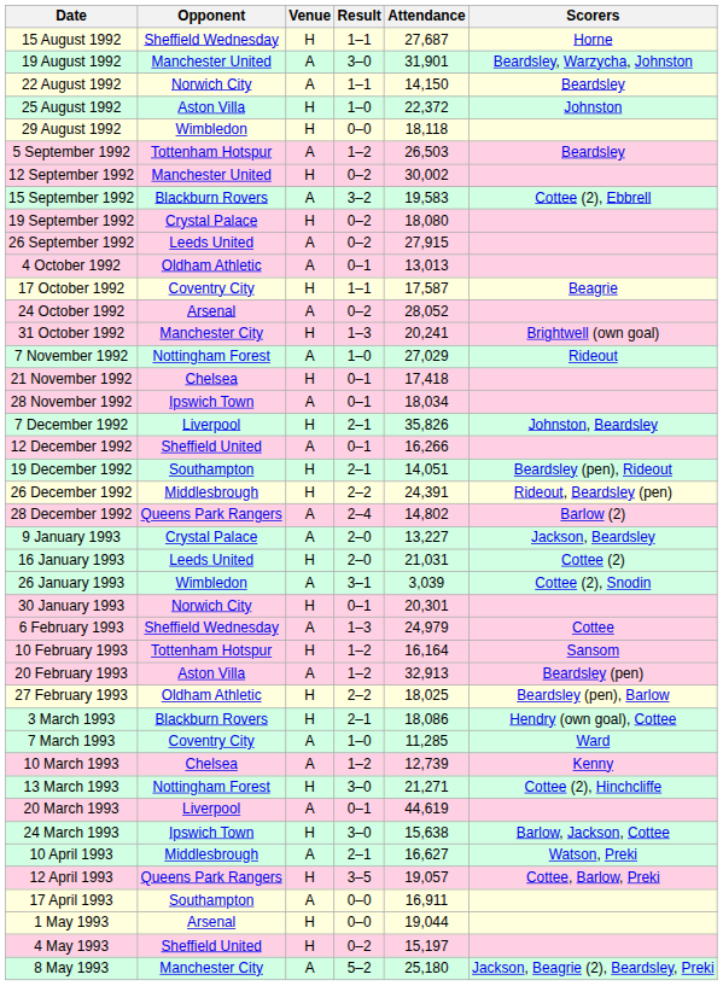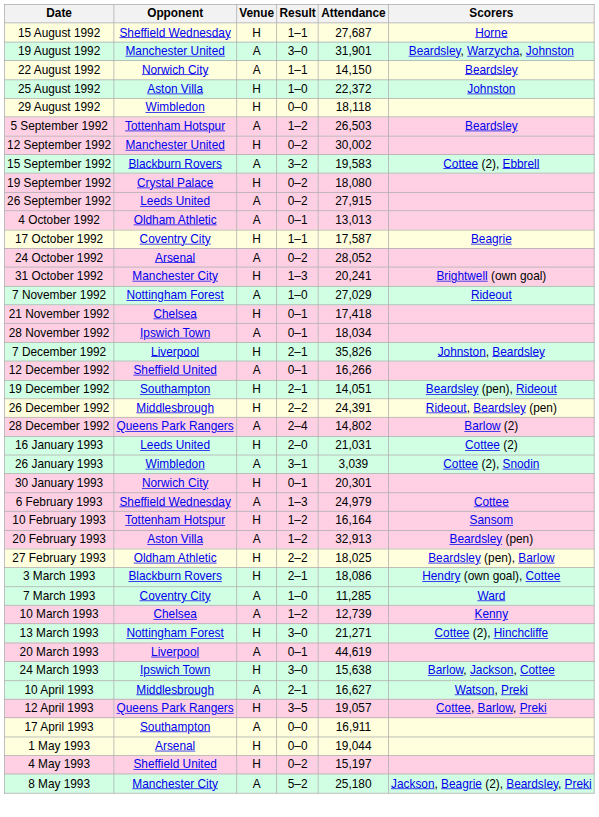 <table class="wikitable sortable" style="font-size:100%; text-align:center">
 <tr>
 <th>Date</th>
 <th>Opponent</th>
 <th>Venue</th>
 <th>Result</th>
 <th>Attendance</th>
 <th>Scorers</th>
 </tr>
 <tr style="background-color: #ffffdd;">
 <td>15 August 1992</td>
 <td><a href='#'>Sheffield Wednesday</a></td>
 <td>H</td>
 <td>1–1</td>
 <td>27,687</td>
 <td><a href='#'>Horne</a></td>
 </tr>
 <tr style="background-color: #d0ffe3;">
 <td>19 August 1992</td>
 <td><a href='#'>Manchester United</a></td>
 <td>A</td>
 <td>3–0</td>
 <td>31,901</td>
 <td><a href='#'>Beardsley</a>, <a href='#'>Warzycha</a>, <a href='#'>Johnston</a></td>
 </tr>
 <tr style="background-color: #ffffdd;">
 <td>22 August 1992</td>
 <td><a href='#'>Norwich City</a></td>
 <td>A</td>
 <td>1–1</td>
 <td>14,150</td>
 <td><a href='#'>Beardsley</a></td>
 </tr>
 <tr style="background-color: #d0ffe3;">
 <td>25 August 1992</td>
 <td><a href='#'>Aston Villa</a></td>
 <td>H</td>
 <td>1–0</td>
 <td>22,372</td>
 <td><a href='#'>Johnston</a></td>
 </tr>
 <tr style="background-color: #ffffdd;">
 <td>29 August 1992</td>
 <td><a href='#'>Wimbledon</a></td>
 <td>H</td>
 <td>0–0</td>
 <td>18,118</td>
 <td></td>
 </tr>
 <tr style="background-color: #ffd0e3;">
 <td>5 September 1992</td>
 <td><a href='#'>Tottenham Hotspur</a></td>
 <td>A</td>
 <td>1–2</td>
 <td>26,503</td>
 <td><a href='#'>Beardsley</a></td>
 </tr>
 <tr style="background-color: #ffd0e3;">
 <td>12 September 1992</td>
 <td><a href='#'>Manchester United</a></td>
 <td>H</td>
 <td>0–2</td>
 <td>30,002</td>
 <td></td>
 </tr>
 <tr style="background-color: #d0ffe3;">
 <td>15 September 1992</td>
 <td><a href='#'>Blackburn Rovers</a></td>
 <td>A</td>
 <td>3–2</td>
 <td>19,583</td>
 <td><a href='#'>Cottee</a> (2), <a href='#'>Ebbrell</a></td>
 </tr>
 <tr style="background-color: #ffd0e3;">
 <td>19 September 1992</td>
 <td><a href='#'>Crystal Palace</a></td>
 <td>H</td>
 <td>0–2</td>
 <td>18,080</td>
 <td></td>
 </tr>
 <tr style="background-color: #ffd0e3;">
 <td>26 September 1992</td>
 <td><a href='#'>Leeds United</a></td>
 <td>A</td>
 <td>0–2</td>
 <td>27,915</td>
 <td></td>
 </tr>
 <tr style="background-color: #ffd0e3;">
 <td>4 October 1992</td>
 <td><a href='#'>Oldham Athletic</a></td>
 <td>A</td>
 <td>0–1</td>
 <td>13,013</td>
 <td></td>
 </tr>
 <tr style="background-color: #ffffdd;">
 <td>17 October 1992</td>
 <td><a href='#'>Coventry City</a></td>
 <td>H</td>
 <td>1–1</td>
 <td>17,587</td>
 <td><a href='#'>Beagrie</a></td>
 </tr>
 <tr style="background-color: #ffd0e3;">
 <td>24 October 1992</td>
 <td><a href='#'>Arsenal</a></td>
 <td>A</td>
 <td>0–2</td>
 <td>28,052</td>
 <td></td>
 </tr>
 <tr style="background-color: #ffd0e3;">
 <td>31 October 1992</td>
 <td><a href='#'>Manchester City</a></td>
 <td>H</td>
 <td>1–3</td>
 <td>20,241</td>
 <td><a href='#'>Brightwell</a> (own goal)</td>
 </tr>
 <tr style="background-color: #d0ffe3;">
 <td>7 November 1992</td>
 <td><a href='#'>Nottingham Forest</a></td>
 <td>A</td>
 <td>1–0</td>
 <td>27,029</td>
 <td><a href='#'>Rideout</a></td>
 </tr>
 <tr style="background-color: #ffd0e3;">
 <td>21 November 1992</td>
 <td><a href='#'>Chelsea</a></td>
 <td>H</td>
 <td>0–1</td>
 <td>17,418</td>
 <td></td>
 </tr>
 <tr style="background-color: #ffd0e3;">
 <td>28 November 1992</td>
 <td><a href='#'>Ipswich Town</a></td>
 <td>A</td>
 <td>0–1</td>
 <td>18,034</td>
 <td></td>
 </tr>
 <tr style="background-color: #d0ffe3;">
 <td>7 December 1992</td>
 <td><a href='#'>Liverpool</a></td>
 <td>H</td>
 <td>2–1</td>
 <td>35,826</td>
 <td><a href='#'>Johnston</a>, <a href='#'>Beardsley</a></td>
 </tr>
 <tr style="background-color: #ffd0e3;">
 <td>12 December 1992</td>
 <td><a href='#'>Sheffield United</a></td>
 <td>A</td>
 <td>0–1</td>
 <td>16,266</td>
 <td></td>
 </tr>
 <tr style="background-color: #d0ffe3;">
 <td>19 December 1992</td>
 <td><a href='#'>Southampton</a></td>
 <td>H</td>
 <td>2–1</td>
 <td>14,051</td>
 <td><a href='#'>Beardsley</a> (pen), <a href='#'>Rideout</a></td>
 </tr>
 <tr style="background-color: #ffffdd;">
 <td>26 December 1992</td>
 <td><a href='#'>Middlesbrough</a></td>
 <td>H</td>
 <td>2–2</td>
 <td>24,391</td>
 <td><a href='#'>Rideout</a>, <a href='#'>Beardsley</a> (pen)</td>
 </tr>
 <tr style="background-color: #ffd0e3;">
 <td>28 December 1992</td>
 <td><a href='#'>Queens Park Rangers</a></td>
 <td>A</td>
 <td>2–4</td>
 <td>14,802</td>
 <td><a href='#'>Barlow</a> (2)</td>
 </tr>
 <tr style="background-color: #d0ffe3;">
-<td>9 January 1993</td>
-<td><a href='#'>Crystal Palace</a></td>
-<td>A</td>
-<td>2–0</td>
-<td>13,227</td>
-<td><a href='#'>Jackson</a>, <a href='#'>Beardsley</a></td>
-</tr>
-<tr style="background-color: #d0ffe3;">
 <td>16 January 1993</td>
 <td><a href='#'>Leeds United</a></td>
 <td>H</td>
 <td>2–0</td>
 <td>21,031</td>
 <td><a href='#'>Cottee</a> (2)</td>
 </tr>
 <tr style="background-color: #d0ffe3;">
 <td>26 January 1993</td>
 <td><a href='#'>Wimbledon</a></td>
 <td>A</td>
 <td>3–1</td>
 <td>3,039</td>
 <td><a href='#'>Cottee</a> (2), <a href='#'>Snodin</a></td>
 </tr>
 <tr style="background-color: #ffd0e3;">
 <td>30 January 1993</td>
 <td><a href='#'>Norwich City</a></td>
 <td>H</td>
 <td>0–1</td>
 <td>20,301</td>
 <td></td>
 </tr>
 <tr style="background-color: #ffd0e3;">
 <td>6 February 1993</td>
 <td><a href='#'>Sheffield Wednesday</a></td>
 <td>A</td>
 <td>1–3</td>
 <td>24,979</td>
 <td><a href='#'>Cottee</a></td>
 </tr>
 <tr style="background-color: #ffd0e3;">
 <td>10 February 1993</td>
 <td><a href='#'>Tottenham Hotspur</a></td>
 <td>H</td>
 <td>1–2</td>
 <td>16,164</td>
 <td><a href='#'>Sansom</a></td>
 </tr>
 <tr style="background-color: #ffd0e3;">
 <td>20 February 1993</td>
 <td><a href='#'>Aston Villa</a></td>
 <td>A</td>
 <td>1–2</td>
 <td>32,913</td>
 <td><a href='#'>Beardsley</a> (pen)</td>
 </tr>
 <tr style="background-color: #ffffdd;">
 <td>27 February 1993</td>
 <td><a href='#'>Oldham Athletic</a></td>
 <td>H</td>
 <td>2–2</td>
 <td>18,025</td>
 <td><a href='#'>Beardsley</a> (pen), <a href='#'>Barlow</a></td>
 </tr>
 <tr style="background-color: #d0ffe3;">
 <td>3 March 1993</td>
 <td><a href='#'>Blackburn Rovers</a></td>
 <td>H</td>
 <td>2–1</td>
 <td>18,086</td>
 <td><a href='#'>Hendry</a> (own goal), <a href='#'>Cottee</a></td>
 </tr>
 <tr style="background-color: #d0ffe3;">
 <td>7 March 1993</td>
 <td><a href='#'>Coventry City</a></td>
 <td>A</td>
 <td>1–0</td>
 <td>11,285</td>
 <td><a href='#'>Ward</a></td>
 </tr>
 <tr style="background-color: #ffd0e3;">
 <td>10 March 1993</td>
 <td><a href='#'>Chelsea</a></td>
 <td>A</td>
 <td>1–2</td>
 <td>12,739</td>
 <td><a href='#'>Kenny</a></td>
 </tr>
 <tr style="background-color: #d0ffe3;">
 <td>13 March 1993</td>
 <td><a href='#'>Nottingham Forest</a></td>
 <td>H</td>
 <td>3–0</td>
 <td>21,271</td>
 <td><a href='#'>Cottee</a> (2), <a href='#'>Hinchcliffe</a></td>
 </tr>
 <tr style="background-color: #ffd0e3;">
 <td>20 March 1993</td>
 <td><a href='#'>Liverpool</a></td>
 <td>A</td>
 <td>0–1</td>
 <td>44,619</td>
 <td></td>
 </tr>
 <tr style="background-color: #d0ffe3;">
 <td>24 March 1993</td>
 <td><a href='#'>Ipswich Town</a></td>
 <td>H</td>
 <td>3–0</td>
 <td>15,638</td>
 <td><a href='#'>Barlow</a>, <a href='#'>Jackson</a>, <a href='#'>Cottee</a></td>
 </tr>
 <tr style="background-color: #d0ffe3;">
 <td>10 April 1993</td>
 <td><a href='#'>Middlesbrough</a></td>
 <td>A</td>
 <td>2–1</td>
 <td>16,627</td>
 <td><a href='#'>Watson</a>, <a href='#'>Preki</a></td>
 </tr>
 <tr style="background-color: #ffd0e3;">
 <td>12 April 1993</td>
 <td><a href='#'>Queens Park Rangers</a></td>
 <td>H</td>
 <td>3–5</td>
 <td>19,057</td>
 <td><a href='#'>Cottee</a>, <a href='#'>Barlow</a>, <a href='#'>Preki</a></td>
 </tr>
 <tr style="background-color: #ffffdd;">
 <td>17 April 1993</td>
 <td><a href='#'>Southampton</a></td>
 <td>A</td>
 <td>0–0</td>
 <td>16,911</td>
 <td></td>
 </tr>
 <tr style="background-color: #ffffdd;">
 <td>1 May 1993</td>
 <td><a href='#'>Arsenal</a></td>
 <td>H</td>
 <td>0–0</td>
 <td>19,044</td>
 <td></td>
 </tr>
 <tr style="background-color: #ffd0e3;">
 <td>4 May 1993</td>
 <td><a href='#'>Sheffield United</a></td>
 <td>H</td>
 <td>0–2</td>
 <td>15,197</td>
 <td></td>
 </tr>
 <tr style="background-color: #d0ffe3;">
 <td>8 May 1993</td>
 <td><a href='#'>Manchester City</a></td>
 <td>A</td>
 <td>5–2</td>
 <td>25,180</td>
 <td><a href='#'>Jackson</a>, <a href='#'>Beagrie</a> (2), <a href='#'>Beardsley</a>, <a href='#'>Preki</a></td>
 </tr>
 </table>
